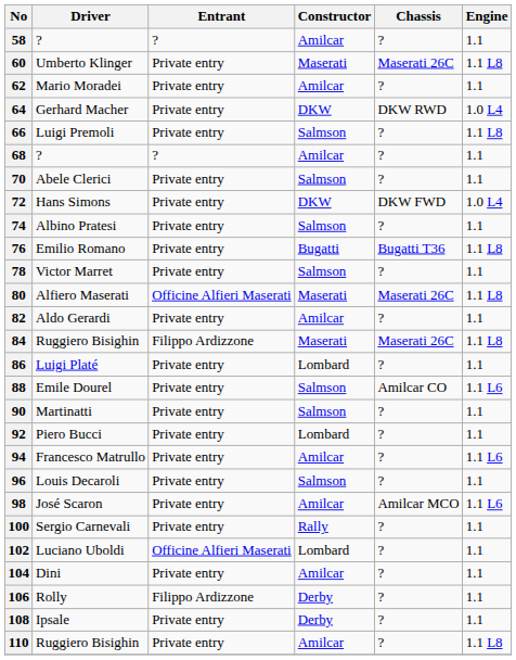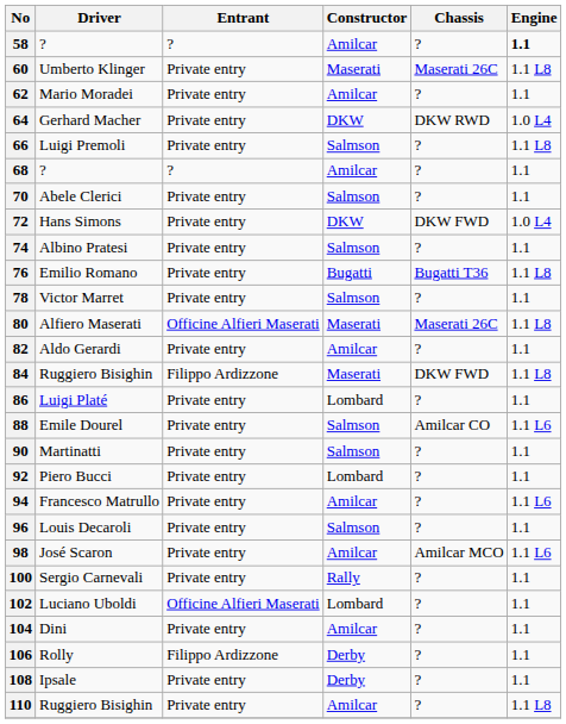 <table class="wikitable" style="font-size: 90%;">
 <tr>
 <th>No</th>
 <th>Driver</th>
 <th>Entrant</th>
 <th>Constructor</th>
 <th>Chassis</th>
 <th>Engine</th>
 </tr>
 <tr>
 <th>58</th>
 <td> ?</td>
 <td>?</td>
 <td><a href='#'>Amilcar</a></td>
 <td>?</td>
-<td>1.1</td>
+<td><strong>1.1</strong></td>
 </tr>
 <tr>
 <th>60</th>
 <td> Umberto Klinger</td>
 <td>Private entry</td>
 <td><a href='#'>Maserati</a></td>
 <td><a href='#'>Maserati 26C</a></td>
 <td>1.1 <a href='#'>L8</a></td>
 </tr>
 <tr>
 <th>62</th>
 <td> Mario Moradei</td>
 <td>Private entry</td>
 <td><a href='#'>Amilcar</a></td>
 <td>?</td>
 <td>1.1</td>
 </tr>
 <tr>
 <th>64</th>
 <td> Gerhard Macher</td>
 <td>Private entry</td>
 <td><a href='#'>DKW</a></td>
 <td>DKW RWD</td>
 <td>1.0 <a href='#'>L4</a></td>
 </tr>
 <tr>
 <th>66</th>
 <td> Luigi Premoli</td>
 <td>Private entry</td>
 <td><a href='#'>Salmson</a></td>
 <td>?</td>
 <td>1.1 <a href='#'>L8</a></td>
 </tr>
 <tr>
 <th>68</th>
 <td> ?</td>
 <td>?</td>
 <td><a href='#'>Amilcar</a></td>
 <td>?</td>
 <td>1.1</td>
 </tr>
 <tr>
 <th>70</th>
 <td> Abele Clerici</td>
 <td>Private entry</td>
 <td><a href='#'>Salmson</a></td>
 <td>?</td>
 <td>1.1</td>
 </tr>
 <tr>
 <th>72</th>
 <td> Hans Simons</td>
 <td>Private entry</td>
 <td><a href='#'>DKW</a></td>
 <td>DKW FWD</td>
 <td>1.0 <a href='#'>L4</a></td>
 </tr>
 <tr>
 <th>74</th>
 <td> Albino Pratesi</td>
 <td>Private entry</td>
 <td><a href='#'>Salmson</a></td>
 <td>?</td>
 <td>1.1</td>
 </tr>
 <tr>
 <th>76</th>
 <td> Emilio Romano</td>
 <td>Private entry</td>
 <td><a href='#'>Bugatti</a></td>
 <td><a href='#'>Bugatti T36</a></td>
 <td>1.1 <a href='#'>L8</a></td>
 </tr>
 <tr>
 <th>78</th>
 <td> Victor Marret</td>
 <td>Private entry</td>
 <td><a href='#'>Salmson</a></td>
 <td>?</td>
 <td>1.1</td>
 </tr>
 <tr>
 <th>80</th>
 <td> Alfiero Maserati</td>
 <td><a href='#'>Officine Alfieri Maserati</a></td>
 <td><a href='#'>Maserati</a></td>
 <td><a href='#'>Maserati 26C</a></td>
 <td>1.1 <a href='#'>L8</a></td>
 </tr>
 <tr>
 <th>82</th>
 <td> Aldo Gerardi</td>
 <td>Private entry</td>
 <td><a href='#'>Amilcar</a></td>
 <td>?</td>
 <td>1.1</td>
 </tr>
 <tr>
 <th>84</th>
 <td> Ruggiero Bisighin</td>
 <td>Filippo Ardizzone</td>
 <td><a href='#'>Maserati</a></td>
-<td><a href='#'>Maserati 26C</a></td>
+<td>DKW FWD</td>
 <td>1.1 <a href='#'>L8</a></td>
 </tr>
 <tr>
 <th>86</th>
 <td> <a href='#'>Luigi Platé</a></td>
 <td>Private entry</td>
 <td>Lombard</td>
 <td>?</td>
 <td>1.1</td>
 </tr>
 <tr>
 <th>88</th>
 <td> Emile Dourel</td>
 <td>Private entry</td>
 <td><a href='#'>Salmson</a></td>
 <td>Amilcar CO</td>
 <td>1.1 <a href='#'>L6</a></td>
 </tr>
 <tr>
 <th>90</th>
 <td> Martinatti</td>
 <td>Private entry</td>
 <td><a href='#'>Salmson</a></td>
 <td>?</td>
 <td>1.1</td>
 </tr>
 <tr>
 <th>92</th>
 <td> Piero Bucci</td>
 <td>Private entry</td>
 <td>Lombard</td>
 <td>?</td>
 <td>1.1</td>
 </tr>
 <tr>
 <th>94</th>
 <td> Francesco Matrullo</td>
 <td>Private entry</td>
 <td><a href='#'>Amilcar</a></td>
 <td>?</td>
 <td>1.1 <a href='#'>L6</a></td>
 </tr>
 <tr>
 <th>96</th>
 <td> Louis Decaroli</td>
 <td>Private entry</td>
 <td><a href='#'>Salmson</a></td>
 <td>?</td>
 <td>1.1</td>
 </tr>
 <tr>
 <th>98</th>
 <td> José Scaron</td>
 <td>Private entry</td>
 <td><a href='#'>Amilcar</a></td>
 <td>Amilcar MCO</td>
 <td>1.1 <a href='#'>L6</a></td>
 </tr>
 <tr>
 <th>100</th>
 <td> Sergio Carnevali</td>
 <td>Private entry</td>
 <td><a href='#'>Rally</a></td>
 <td>?</td>
 <td>1.1</td>
 </tr>
 <tr>
 <th>102</th>
 <td> Luciano Uboldi</td>
 <td><a href='#'>Officine Alfieri Maserati</a></td>
 <td>Lombard</td>
 <td>?</td>
 <td>1.1</td>
 </tr>
 <tr>
 <th>104</th>
 <td> Dini</td>
 <td>Private entry</td>
 <td><a href='#'>Amilcar</a></td>
 <td>?</td>
 <td>1.1</td>
 </tr>
 <tr>
 <th>106</th>
 <td> Rolly</td>
 <td>Filippo Ardizzone</td>
 <td><a href='#'>Derby</a></td>
 <td>?</td>
 <td>1.1</td>
 </tr>
 <tr>
 <th>108</th>
 <td> Ipsale</td>
 <td>Private entry</td>
 <td><a href='#'>Derby</a></td>
 <td>?</td>
 <td>1.1</td>
 </tr>
 <tr>
 <th>110</th>
 <td> Ruggiero Bisighin</td>
 <td>Private entry</td>
 <td><a href='#'>Amilcar</a></td>
 <td>?</td>
 <td>1.1 <a href='#'>L8</a></td>
 </tr>
 <tr>
 </tr>
 </table>
